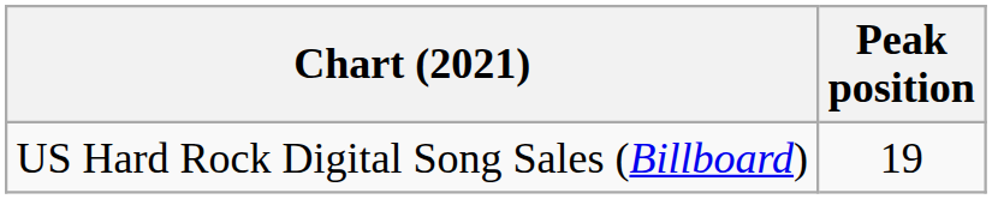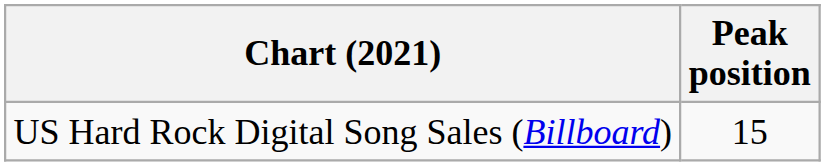 <table class="wikitable">
 <tr>
 <th>Chart (2021)</th>
 <th>Peak<br>position</th>
 </tr>
 <tr>
 <td>US Hard Rock Digital Song Sales (<em><a href='#'>Billboard</a></em>)</td>
-<td align="center">19</td>
+<td align="center">15</td>
 </tr>
 </table>
